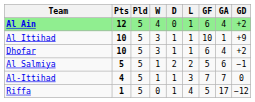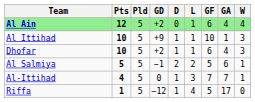 <table class="wikitable" style="text-align: center;">
 <tr>
 <th width="165">Team</th>
 <th width="20">Pts</th>
 <th width="20">Pld</th>
-<th width="20">W</th>
+<th width="20">GD</th>
 <th width="20">D</th>
 <th width="20">L</th>
 <th width="20">GF</th>
 <th width="20">GA</th>
-<th width="20">GD</th>
+<th width="20">W</th>
 </tr>
 <tr bgcolor=lightgreen>
 <td style="text-align:left;"> <strong><a href='#'>Al Ain</a></strong></td>
 <td><strong>12</strong></td>
 <td>5</td>
-<td>4</td>
+<td>+2</td>
 <td>0</td>
 <td>1</td>
 <td>6</td>
 <td>4</td>
-<td>+2</td>
+<td>4</td>
 </tr>
 <tr>
 <td style="text-align:left;"> <a href='#'>Al Ittihad</a></td>
 <td><strong>10</strong></td>
 <td>5</td>
-<td>3</td>
+<td>+9</td>
 <td>1</td>
 <td>1</td>
 <td>10</td>
 <td>1</td>
-<td>+9</td>
+<td>3</td>
 </tr>
 <tr>
 <td style="text-align:left;"> <a href='#'>Dhofar</a></td>
 <td><strong>10</strong></td>
 <td>5</td>
-<td>3</td>
+<td>+2</td>
 <td>1</td>
 <td>1</td>
 <td>6</td>
 <td>4</td>
-<td>+2</td>
+<td>3</td>
 </tr>
 <tr>
 <td style="text-align:left;"> <a href='#'>Al Salmiya</a></td>
 <td><strong>5</strong></td>
 <td>5</td>
-<td>1</td>
+<td>−1</td>
 <td>2</td>
 <td>2</td>
 <td>5</td>
 <td>6</td>
-<td>−1</td>
+<td>1</td>
 </tr>
 <tr>
 <td style="text-align:left;"> <a href='#'>Al-Ittihad</a></td>
 <td><strong>4</strong></td>
 <td>5</td>
-<td>1</td>
+<td>0</td>
 <td>1</td>
 <td>3</td>
 <td>7</td>
 <td>7</td>
-<td>0</td>
+<td>1</td>
 </tr>
 <tr>
 <td style="text-align:left;"> <a href='#'>Riffa</a></td>
 <td><strong>1</strong></td>
 <td>5</td>
-<td>0</td>
+<td>−12</td>
 <td>1</td>
 <td>4</td>
 <td>5</td>
 <td>17</td>
-<td>−12</td>
+<td>0</td>
 </tr>
 </table>
